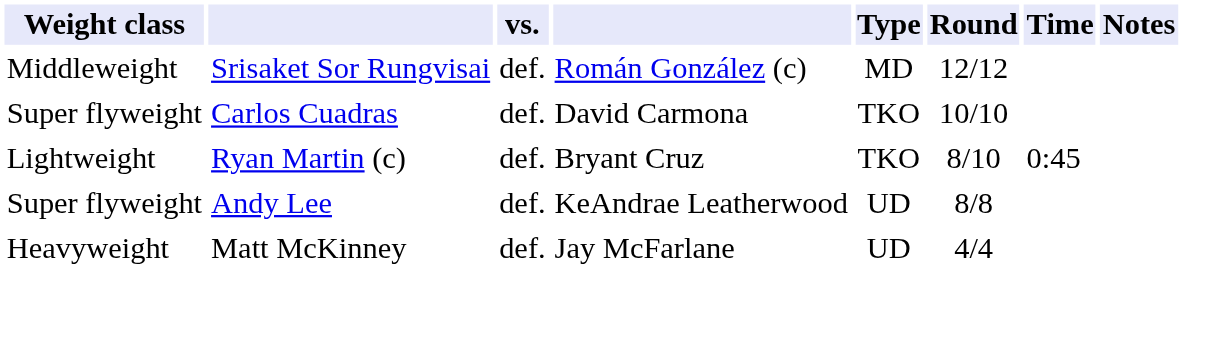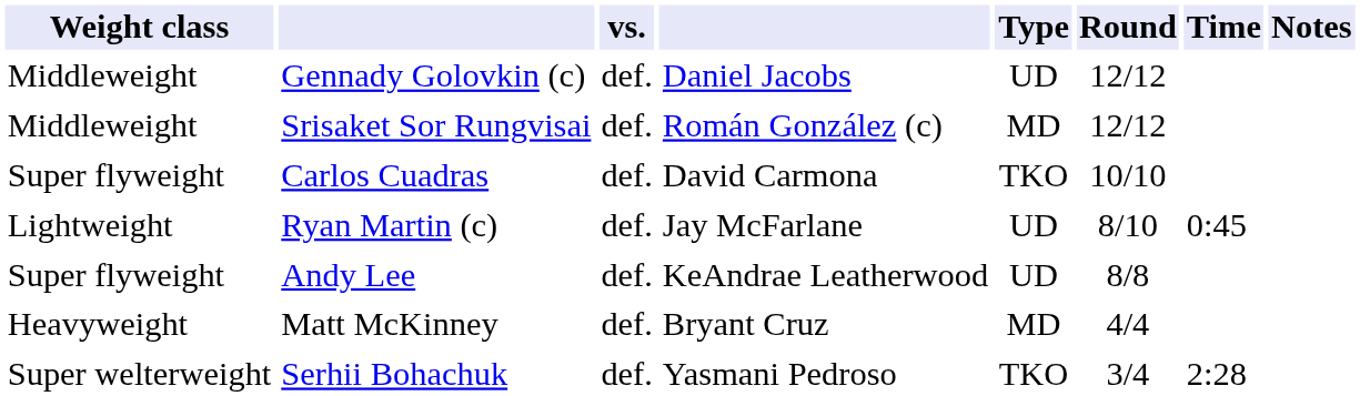 <table class="toccolours" style="font-size: 85%;">
 <tr>
 <th style="background:#e6e8fa; color:#000; text-align:center;">Weight class</th>
 <th style="background:#e6e8fa; color:#000; text-align:center;"></th>
 <th style="background:#e6e8fa; color:#000; text-align:center;">vs.</th>
 <th style="background:#e6e8fa; color:#000; text-align:center;"></th>
 <th style="background:#e6e8fa; color:#000; text-align:center;">Type</th>
 <th style="background:#e6e8fa; color:#000; text-align:center;">Round</th>
 <th style="background:#e6e8fa; color:#000; text-align:center;">Time</th>
 <th style="background:#e6e8fa; color:#000; text-align:center;">Notes</th>
+</tr>
+<tr>
+<td>Middleweight</td>
+<td> <a href='#'>Gennady Golovkin</a> (c)</td>
+<td>def.</td>
+<td> <a href='#'>Daniel Jacobs</a></td>
+<td align=center>UD</td>
+<td align=center>12/12</td>
+<td></td>
+<td></td>
 </tr>
 <tr>
 <td>Middleweight</td>
 <td> <a href='#'>Srisaket Sor Rungvisai</a></td>
 <td>def.</td>
 <td> <a href='#'>Román González</a> (c)</td>
 <td align=center>MD</td>
 <td align=center>12/12</td>
 <td></td>
 <td></td>
 </tr>
 <tr>
 <td>Super flyweight</td>
 <td> <a href='#'>Carlos Cuadras</a></td>
 <td>def.</td>
 <td> David Carmona</td>
 <td align=center>TKO</td>
 <td align=center>10/10</td>
 <td></td>
 <td></td>
 </tr>
 <tr>
 <td>Lightweight</td>
 <td> <a href='#'>Ryan Martin</a> (c)</td>
 <td>def.</td>
-<td> Bryant Cruz</td>
-<td align=center>TKO</td>
+<td> Jay McFarlane</td>
+<td align=center>UD</td>
 <td align=center>8/10</td>
 <td>0:45</td>
 <td></td>
 </tr>
 <tr>
 <td>Super flyweight</td>
 <td> <a href='#'>Andy Lee</a></td>
 <td>def.</td>
 <td> KeAndrae Leatherwood</td>
 <td align=center>UD</td>
 <td align=center>8/8</td>
 <td></td>
 <td></td>
 </tr>
 <tr>
 <td>Heavyweight</td>
 <td> Matt McKinney</td>
 <td>def.</td>
-<td> Jay McFarlane</td>
-<td align=center>UD</td>
+<td> Bryant Cruz</td>
+<td align=center>MD</td>
 <td align=center>4/4</td>
 <td></td>
 <td></td>
 </tr>
+<tr>
+<td>Super welterweight</td>
+<td> <a href='#'>Serhii Bohachuk</a></td>
+<td>def.</td>
+<td> Yasmani Pedroso</td>
+<td align=center>TKO</td>
+<td align=center>3/4</td>
+<td>2:28</td>
+<td></td>
+</tr>
 </table>
